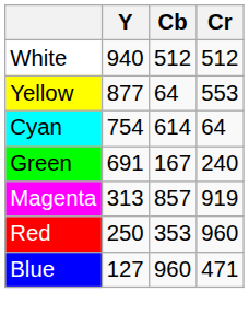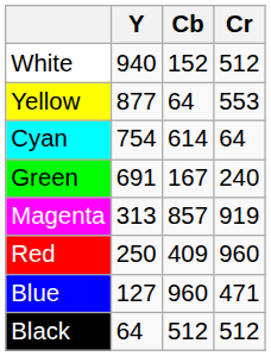 <table class="wikitable">
 <tr>
 <th></th>
 <th>Y</th>
 <th>Cb</th>
 <th>Cr</th>
 </tr>
 <tr>
 <td style="background-color:#fff; color:#000">White</td>
 <td>940</td>
-<td>512</td>
+<td>152</td>
 <td>512</td>
 </tr>
 <tr>
 <td style="background-color:#ffff00; color:#000">Yellow</td>
 <td>877</td>
 <td>64</td>
 <td>553</td>
 </tr>
 <tr>
 <td style="background-color:#00ffff; color:#000">Cyan</td>
 <td>754</td>
 <td>614</td>
 <td>64</td>
 </tr>
 <tr>
 <td style="background-color:#00ff00; color:#000">Green</td>
 <td>691</td>
 <td>167</td>
 <td>240</td>
 </tr>
 <tr>
 <td style="background-color:#ff00ff; color:#fff">Magenta</td>
 <td>313</td>
 <td>857</td>
 <td>919</td>
 </tr>
 <tr>
 <td style="background-color:#ff0000; color:#fff">Red</td>
 <td>250</td>
-<td>353</td>
+<td>409</td>
 <td>960</td>
 </tr>
 <tr>
 <td style="background-color:#0000ff; color:#fff">Blue</td>
 <td>127</td>
 <td>960</td>
 <td>471</td>
 </tr>
+<tr>
+<td style="background-color:#000000; color:#fff">Black</td>
+<td>64</td>
+<td>512</td>
+<td>512</td>
+</tr>
 </table>
